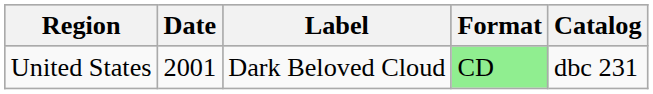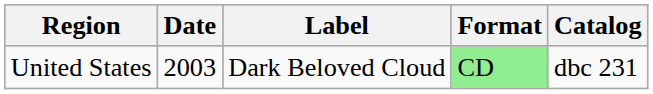 <table class="wikitable">
 <tr>
 <th>Region</th>
 <th>Date</th>
 <th>Label</th>
 <th>Format</th>
 <th>Catalog</th>
 </tr>
 <tr>
 <td>United States</td>
-<td>2001</td>
+<td>2003</td>
 <td>Dark Beloved Cloud</td>
 <td style="background: lightgreen;">CD</td>
 <td>dbc 231</td>
 </tr>
 </table>
